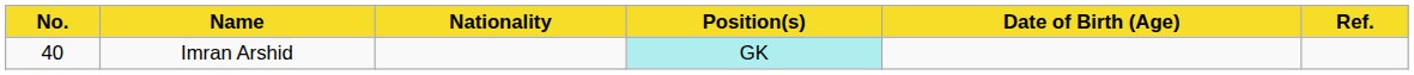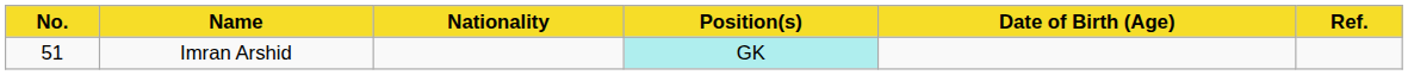 <table class="wikitable" style="text-align:center; font-size:90%; width:80%;">
 <tr>
 <th style="background:#F6DD28; color:#020202; text-align:center;">No.</th>
 <th style="background:#F6DD28; color:#020202; text-align:center;">Name</th>
 <th style="background:#F6DD28; color:#020202; text-align:center;">Nationality</th>
 <th style="background:#F6DD28; color:#020202; text-align:center;">Position(s)</th>
 <th style="background:#F6DD28; color:#020202; text-align:center;">Date of Birth (Age)</th>
 <th style="background:#F6DD28; color:#020202; text-align:center;">Ref.</th>
 </tr>
 <tr>
-<td>40</td>
+<td>51</td>
 <td>Imran Arshid</td>
 <td></td>
 <td style="background: paleturquoise;">GK</td>
 <td></td>
 <td></td>
 </tr>
 </table>
